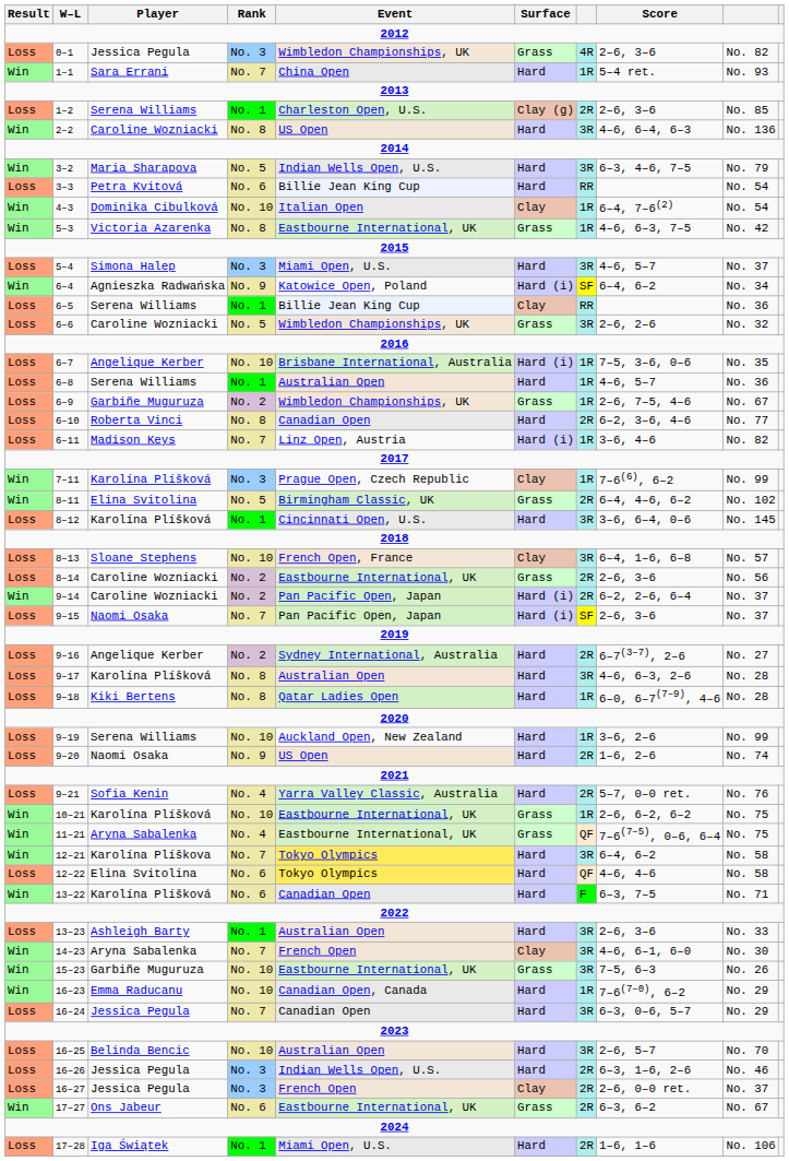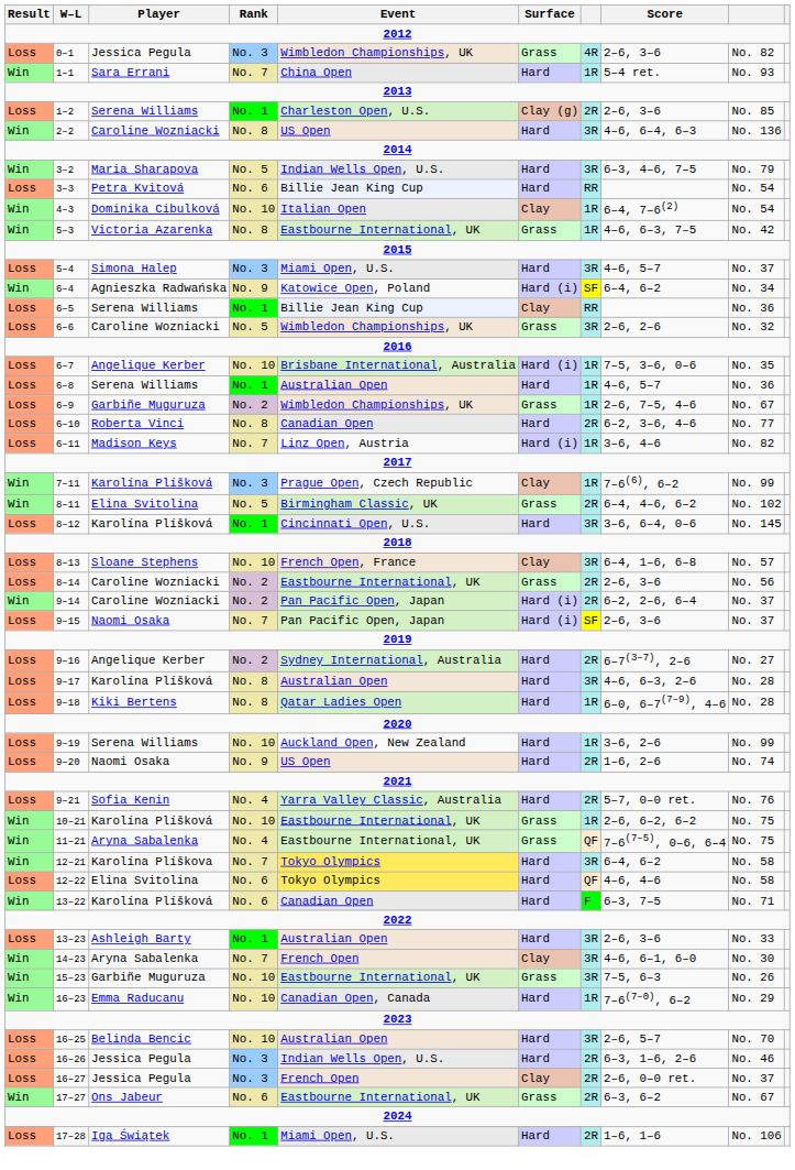 <table class="wikitable sortable">
 <tr>
 <th>Result</th>
 <th class=unsortable>W–L</th>
 <th>Player</th>
 <th>Rank</th>
 <th>Event</th>
 <th>Surface</th>
 <th></th>
 <th class=unsortable>Score</th>
 <th></th>
 <th></th>
 </tr>
 <tr>
 <td colspan="10" style="text-align:center"><strong><a href='#'>2012</a></strong></td>
 </tr>
 <tr>
 <td bgcolor=ffa07a>Loss</td>
 <td><small>0–1</small></td>
 <td> Jessica Pegula</td>
 <td bgcolor=#9cf>No. 3</td>
 <td bgcolor=f3e6d7><a href='#'>Wimbledon Championships</a>, UK</td>
 <td bgcolor=#cfc>Grass</td>
 <td style="background:#afeeee;">4R</td>
 <td>2–6, 3–6</td>
 <td>No. 82</td>
 <td></td>
 </tr>
 <tr>
 <td bgcolor=98FB98>Win</td>
 <td><small>1–1</small></td>
 <td> <a href='#'>Sara Errani</a></td>
 <td style="background:#eee8aa;">No. 7</td>
 <td style="background:#e9e9e9;"><a href='#'>China Open</a></td>
 <td style="background:#ccf;">Hard</td>
 <td style="background:#afeeee;">1R</td>
 <td>5–4 ret.</td>
 <td>No. 93</td>
 <td></td>
 </tr>
 <tr>
 <td colspan="10" style="text-align:center"><strong><a href='#'>2013</a></strong></td>
 </tr>
 <tr>
 <td bgcolor=ffa07a>Loss</td>
 <td><small>1–2</small></td>
 <td> <a href='#'>Serena Williams</a></td>
 <td bgcolor=lime>No. 1</td>
 <td bgcolor=d4f1c5><a href='#'>Charleston Open</a>, U.S.</td>
 <td bgcolor=ebc2af>Clay (g)</td>
 <td style="background:#afeeee;">2R</td>
 <td>2–6, 3–6</td>
 <td>No. 85</td>
 <td></td>
 </tr>
 <tr>
 <td bgcolor=98FB98>Win</td>
 <td><small>2–2</small></td>
 <td> <a href='#'>Caroline Wozniacki</a></td>
 <td style="background:#eee8aa;">No. 8</td>
 <td style="background:#f3e6d7;"><a href='#'>US Open</a></td>
 <td style="background:#ccf;">Hard</td>
 <td style="background:#afeeee;">3R</td>
 <td>4–6, 6–4, 6–3</td>
 <td>No. 136</td>
 <td></td>
 </tr>
 <tr>
 <td colspan="10" style="text-align:center"><strong><a href='#'>2014</a></strong></td>
 </tr>
 <tr>
 <td bgcolor=98FB98>Win</td>
 <td><small>3–2</small></td>
 <td> <a href='#'>Maria Sharapova</a></td>
 <td style="background:#eee8aa;">No. 5</td>
 <td style="background:#e9e9e9;"><a href='#'>Indian Wells Open</a>, U.S.</td>
 <td style="background:#ccf;">Hard</td>
 <td style="background:#afeeee;">3R</td>
 <td>6–3, 4–6, 7–5</td>
 <td>No. 79</td>
 <td></td>
 </tr>
 <tr>
 <td bgcolor=ffa07a>Loss</td>
 <td><small>3–3</small></td>
 <td> <a href='#'>Petra Kvitová</a></td>
 <td bgcolor=#eee8aa>No. 6</td>
 <td bgcolor=ecf2ff>Billie Jean King Cup</td>
 <td bgcolor=#ccf>Hard</td>
 <td style="background:#afeeee;">RR</td>
 <td></td>
 <td>No. 54</td>
 <td></td>
 </tr>
 <tr>
 <td bgcolor=98FB98>Win</td>
 <td><small>4–3</small></td>
 <td> <a href='#'>Dominika Cibulková</a></td>
 <td style="background:#eee8aa;">No. 10</td>
 <td style="background:#e9e9e9;"><a href='#'>Italian Open</a></td>
 <td style="background:#ebc2af;">Clay</td>
 <td style="background:#afeeee;">1R</td>
 <td>6–4, 7–6<sup>(2)</sup></td>
 <td>No. 54</td>
 <td></td>
 </tr>
 <tr>
 <td bgcolor=98FB98>Win</td>
 <td><small>5–3</small></td>
 <td> <a href='#'>Victoria Azarenka</a></td>
 <td style="background:#eee8aa;">No. 8</td>
 <td style="background:#d4f1c5;"><a href='#'>Eastbourne International</a>, UK</td>
 <td style="background:#cfc;">Grass</td>
 <td style="background:#afeeee;">1R</td>
 <td>4–6, 6–3, 7–5</td>
 <td>No. 42</td>
 <td></td>
 </tr>
 <tr>
 <td colspan="10" style="text-align:center"><strong><a href='#'>2015</a></strong></td>
 </tr>
 <tr>
 <td bgcolor=ffa07a>Loss</td>
 <td><small>5–4</small></td>
 <td> <a href='#'>Simona Halep</a></td>
 <td bgcolor=#9cf>No. 3</td>
 <td bgcolor=e9e9e9><a href='#'>Miami Open</a>, U.S.</td>
 <td bgcolor=#ccf>Hard</td>
 <td style="background:#afeeee;">3R</td>
 <td>4–6, 5–7</td>
 <td>No. 37</td>
 <td></td>
 </tr>
 <tr>
 <td bgcolor=98FB98>Win</td>
 <td><small>6–4</small></td>
 <td> Agnieszka Radwańska</td>
 <td style="background:#eee8aa;">No. 9</td>
 <td><a href='#'>Katowice Open</a>, Poland</td>
 <td style="background:#ccf;">Hard (i)</td>
 <td style="background:yellow;">SF</td>
 <td>6–4, 6–2</td>
 <td>No. 34</td>
 <td></td>
 </tr>
 <tr>
 <td bgcolor=ffa07a>Loss</td>
 <td><small>6–5</small></td>
 <td> Serena Williams</td>
 <td bgcolor=lime>No. 1</td>
 <td bgcolor=ecf2ff>Billie Jean King Cup</td>
 <td bgcolor=ebc2af>Clay</td>
 <td style="background:#afeeee;">RR</td>
 <td></td>
 <td>No. 36</td>
 <td></td>
 </tr>
 <tr>
 <td bgcolor=ffa07a>Loss</td>
 <td><small>6–6</small></td>
 <td> Caroline Wozniacki</td>
 <td bgcolor=#eee8aa>No. 5</td>
 <td bgcolor=f3e6d7><a href='#'>Wimbledon Championships</a>, UK</td>
 <td bgcolor=#cfc>Grass</td>
 <td style="background:#afeeee;">3R</td>
 <td>2–6, 2–6</td>
 <td>No. 32</td>
 <td></td>
 </tr>
 <tr>
 <td colspan="10" style="text-align:center"><strong><a href='#'>2016</a></strong></td>
 </tr>
 <tr>
 <td bgcolor=ffa07a>Loss</td>
 <td><small>6–7</small></td>
 <td> <a href='#'>Angelique Kerber</a></td>
 <td bgcolor=#eee8aa>No. 10</td>
 <td bgcolor=d4f1c5><a href='#'>Brisbane International</a>, Australia</td>
 <td bgcolor=#ccf>Hard (i)</td>
 <td style="background:#afeeee;">1R</td>
 <td>7–5, 3–6, 0–6</td>
 <td>No. 35</td>
 <td></td>
 </tr>
 <tr>
 <td bgcolor=ffa07a>Loss</td>
 <td><small>6–8</small></td>
 <td> Serena Williams</td>
 <td bgcolor=lime>No. 1</td>
 <td bgcolor=f3e6d7><a href='#'>Australian Open</a></td>
 <td bgcolor=#ccf>Hard</td>
 <td style="background:#afeeee;">1R</td>
 <td>4–6, 5–7</td>
 <td>No. 36</td>
 <td></td>
 </tr>
 <tr>
 <td bgcolor=ffa07a>Loss</td>
 <td><small>6–9</small></td>
 <td> <a href='#'>Garbiñe Muguruza</a></td>
 <td bgcolor=thistle>No. 2</td>
 <td bgcolor=f3e6d7><a href='#'>Wimbledon Championships</a>, UK</td>
 <td bgcolor=#cfc>Grass</td>
 <td style="background:#afeeee;">1R</td>
 <td>2–6, 7–5, 4–6</td>
 <td>No. 67</td>
 <td></td>
 </tr>
 <tr>
 <td bgcolor=ffa07a>Loss</td>
 <td><small>6–10</small></td>
 <td> <a href='#'>Roberta Vinci</a></td>
 <td bgcolor=#eee8aa>No. 8</td>
 <td bgcolor=e9e9e9><a href='#'>Canadian Open</a></td>
 <td bgcolor=#ccf>Hard</td>
 <td style="background:#afeeee;">2R</td>
 <td>6–2, 3–6, 4–6</td>
 <td>No. 77</td>
 <td></td>
 </tr>
 <tr>
 <td bgcolor=ffa07a>Loss</td>
 <td><small>6–11</small></td>
 <td> <a href='#'>Madison Keys</a></td>
 <td bgcolor=#eee8aa>No. 7</td>
 <td><a href='#'>Linz Open</a>, Austria</td>
 <td bgcolor=#ccf>Hard (i)</td>
 <td style="background:#afeeee;">1R</td>
 <td>3–6, 4–6</td>
 <td>No. 82</td>
 <td></td>
 </tr>
 <tr>
 <td colspan="10" style="text-align:center"><strong><a href='#'>2017</a></strong></td>
 </tr>
 <tr>
 <td bgcolor=98FB98>Win</td>
 <td><small>7–11</small></td>
 <td> <a href='#'>Karolína Plíšková</a></td>
 <td style="background:#9cf;">No. 3</td>
 <td><a href='#'>Prague Open</a>, Czech Republic</td>
 <td bgcolor="EBC2AF">Clay</td>
 <td bgcolor="afeeee">1R</td>
 <td>7–6<sup>(6)</sup>, 6–2</td>
 <td>No. 99</td>
 <td></td>
 </tr>
 <tr>
 <td bgcolor=98FB98>Win</td>
 <td><small>8–11</small></td>
 <td> <a href='#'>Elina Svitolina</a></td>
 <td bgcolor="EEE8AA">No. 5</td>
 <td bgcolor="d4f1c5"><a href='#'>Birmingham Classic</a>, UK</td>
 <td style="background:#cfc;">Grass</td>
 <td bgcolor="afeeee">2R</td>
 <td>6–4, 4–6, 6–2</td>
 <td>No. 102</td>
 <td></td>
 </tr>
 <tr>
 <td bgcolor=ffa07a>Loss</td>
 <td><small>8–12</small></td>
 <td> Karolína Plíšková</td>
 <td bgcolor=lime>No. 1</td>
 <td bgcolor=e9e9e9><a href='#'>Cincinnati Open</a>, U.S.</td>
 <td bgcolor=#ccf>Hard</td>
 <td style="background:#afeeee;">3R</td>
 <td>3–6, 6–4, 0–6</td>
 <td>No. 145</td>
 <td></td>
 </tr>
 <tr>
 <td colspan="10" style="text-align:center"><strong><a href='#'>2018</a></strong></td>
 </tr>
 <tr>
 <td bgcolor=ffa07a>Loss</td>
 <td><small>8–13</small></td>
 <td> <a href='#'>Sloane Stephens</a></td>
 <td bgcolor=#eee8aa>No. 10</td>
 <td bgcolor=f3e6d7><a href='#'>French Open</a>, France</td>
 <td bgcolor=ebc2af>Clay</td>
 <td style="background:#afeeee;">3R</td>
 <td>6–4, 1–6, 6–8</td>
 <td>No. 57</td>
 <td></td>
 </tr>
 <tr>
 <td bgcolor=ffa07a>Loss</td>
 <td><small>8–14</small></td>
 <td> Caroline Wozniacki</td>
 <td bgcolor=thistle>No. 2</td>
 <td bgcolor=d4f1c5><a href='#'>Eastbourne International</a>, UK</td>
 <td bgcolor=#cfc>Grass</td>
 <td style="background:#afeeee;">2R</td>
 <td>2–6, 3–6</td>
 <td>No. 56</td>
 <td></td>
 </tr>
 <tr>
 <td bgcolor=98FB98>Win</td>
 <td><small>9–14</small></td>
 <td> Caroline Wozniacki</td>
 <td style="background:thistle;">No. 2</td>
 <td style="background:#d4f1c5;"><a href='#'>Pan Pacific Open</a>, Japan</td>
 <td style="background:#ccf;">Hard (i)</td>
 <td style="background:#afeeee;">2R</td>
 <td>6–2, 2–6, 6–4</td>
 <td>No. 37</td>
 <td></td>
 </tr>
 <tr>
 <td bgcolor=ffa07a>Loss</td>
 <td><small>9–15</small></td>
 <td> <a href='#'>Naomi Osaka</a></td>
 <td bgcolor=#eee8aa>No. 7</td>
 <td bgcolor=d4f1c5>Pan Pacific Open, Japan</td>
 <td bgcolor=#ccf>Hard (i)</td>
 <td style="background:yellow;">SF</td>
 <td>2–6, 3–6</td>
 <td>No. 37</td>
 <td></td>
 </tr>
 <tr>
 <td colspan="10" style="text-align:center"><strong><a href='#'>2019</a></strong></td>
 </tr>
 <tr>
 <td bgcolor=ffa07a>Loss</td>
 <td><small>9–16</small></td>
 <td> Angelique Kerber</td>
 <td bgcolor=thistle>No. 2</td>
 <td bgcolor=d4f1c5><a href='#'>Sydney International</a>, Australia</td>
 <td bgcolor=#ccf>Hard</td>
 <td style="background:#afeeee;">2R</td>
 <td>6–7<sup>(3–7)</sup>, 2–6</td>
 <td>No. 27</td>
 <td></td>
 </tr>
 <tr>
 <td bgcolor=ffa07a>Loss</td>
 <td><small>9–17</small></td>
 <td> Karolína Plíšková</td>
 <td bgcolor=#eee8aa>No. 8</td>
 <td bgcolor=f3e6d7><a href='#'>Australian Open</a></td>
 <td bgcolor=#ccf>Hard</td>
 <td style="background:#afeeee;">3R</td>
 <td>4–6, 6–3, 2–6</td>
 <td>No. 28</td>
 <td></td>
 </tr>
 <tr>
 <td bgcolor=ffa07a>Loss</td>
 <td><small>9–18</small></td>
 <td> <a href='#'>Kiki Bertens</a></td>
 <td bgcolor=#eee8aa>No. 8</td>
 <td bgcolor=d4f1c5><a href='#'>Qatar Ladies Open</a></td>
 <td bgcolor=#ccf>Hard</td>
 <td style="background:#afeeee;">1R</td>
 <td>6–0, 6–7<sup>(7–9)</sup>, 4–6</td>
 <td>No. 28</td>
 <td></td>
 </tr>
 <tr>
 <td colspan="10" style="text-align:center"><strong><a href='#'>2020</a></strong></td>
 </tr>
 <tr>
 <td bgcolor=ffa07a>Loss</td>
 <td><small>9–19</small></td>
 <td> Serena Williams</td>
 <td bgcolor=#eee8aa>No. 10</td>
 <td><a href='#'>Auckland Open</a>, New Zealand</td>
 <td bgcolor=#ccf>Hard</td>
 <td style="background:#afeeee;">1R</td>
 <td>3–6, 2–6</td>
 <td>No. 99</td>
 <td></td>
 </tr>
 <tr>
 <td bgcolor=ffa07a>Loss</td>
 <td><small>9–20</small></td>
 <td> Naomi Osaka</td>
 <td bgcolor=#eee8aa>No. 9</td>
 <td bgcolor=f3e6d7><a href='#'>US Open</a></td>
 <td bgcolor=#ccf>Hard</td>
 <td style="background:#afeeee;">2R</td>
 <td>1–6, 2–6</td>
 <td>No. 74</td>
 <td></td>
 </tr>
 <tr>
 <td colspan="10" style="text-align:center;" ;><strong><a href='#'>2021</a></strong></td>
 </tr>
 <tr>
 <td bgcolor=ffa07a>Loss</td>
 <td><small>9–21</small></td>
 <td> <a href='#'>Sofia Kenin</a></td>
 <td bgcolor=#eee8aa>No. 4</td>
 <td bgcolor=d4f1c5><a href='#'>Yarra Valley Classic</a>, Australia</td>
 <td bgcolor=#ccf>Hard</td>
 <td style="background:#afeeee;">2R</td>
 <td>5–7, 0–0 ret.</td>
 <td>No. 76</td>
 <td></td>
 </tr>
 <tr>
 <td bgcolor=98FB98>Win</td>
 <td><small>10–21</small></td>
 <td> Karolína Plíšková</td>
 <td bgcolor="EEE8AA">No. 10</td>
 <td style="background:#d4f1c5;"><a href='#'>Eastbourne International</a>, UK</td>
 <td style="background:#cfc;">Grass</td>
 <td bgcolor="afeeee">1R</td>
 <td>2–6, 6–2, 6–2</td>
 <td>No. 75</td>
 <td></td>
 </tr>
 <tr>
 <td bgcolor=98FB98>Win</td>
 <td><small>11–21</small></td>
 <td> <a href='#'>Aryna Sabalenka</a></td>
 <td bgcolor="EEE8AA">No. 4</td>
 <td style="background:#d4f1c5">Eastbourne International, UK</td>
 <td style="background:#cfc;">Grass</td>
 <td bgcolor="ffebcd">QF</td>
 <td>7–6<sup>(7–5)</sup>, 0–6, 6–4</td>
 <td>No. 75</td>
 <td></td>
 </tr>
 <tr>
 <td bgcolor=98FB98>Win</td>
 <td><small>12–21</small></td>
 <td> Karolína Plíškova</td>
 <td bgcolor="eee8AA">No. 7</td>
 <td bgcolor="FFEA5C"><a href='#'>Tokyo Olympics</a></td>
 <td bgcolor="CCCCFF">Hard</td>
 <td bgcolor="afeeee">3R</td>
 <td>6–4, 6–2</td>
 <td>No. 58</td>
 <td></td>
 </tr>
 <tr>
 <td bgcolor=ffa07a>Loss</td>
 <td><small>12–22</small></td>
 <td> Elina Svitolina</td>
 <td bgcolor=#eee8aa>No. 6</td>
 <td bgcolor="FFEA5C">Tokyo Olympics</td>
 <td bgcolor=#ccf>Hard</td>
 <td style="background:#ffebcd;">QF</td>
 <td>4–6, 4–6</td>
 <td>No. 58</td>
 <td></td>
 </tr>
 <tr>
 <td bgcolor=98FB98>Win</td>
 <td><small>13–22</small></td>
 <td> Karolína Plíšková</td>
 <td bgcolor="eee8AA">No. 6</td>
 <td bgcolor="E9E9E9"><a href='#'>Canadian Open</a></td>
 <td bgcolor="CCCCFF">Hard</td>
 <td bgcolor="lime">F</td>
 <td>6–3, 7–5</td>
 <td>No. 71</td>
 <td></td>
 </tr>
 <tr>
 <td colspan="10" style="text-align:center;" ;><strong><a href='#'>2022</a></strong></td>
 </tr>
 <tr>
 <td bgcolor=ffa07a>Loss</td>
 <td><small>13–23</small></td>
 <td> <a href='#'>Ashleigh Barty</a></td>
 <td bgcolor=lime>No. 1</td>
 <td bgcolor=f3e6d7><a href='#'>Australian Open</a></td>
 <td bgcolor=#ccf>Hard</td>
 <td style="background:#afeeee;">3R</td>
 <td>2–6, 3–6</td>
 <td>No. 33</td>
 <td></td>
 </tr>
 <tr>
 <td bgcolor=98FB98>Win</td>
 <td><small>14–23</small></td>
 <td> Aryna Sabalenka</td>
 <td bgcolor="EEE8AA">No. 7</td>
 <td style="background:#f3e6d7;"><a href='#'>French Open</a></td>
 <td style="background:#ebc2af;">Clay</td>
 <td bgcolor="afeeee">3R</td>
 <td>4–6, 6–1, 6–0</td>
 <td>No. 30</td>
 <td></td>
 </tr>
 <tr>
 <td bgcolor=98FB98>Win</td>
 <td><small>15–23</small></td>
 <td> Garbiñe Muguruza</td>
 <td bgcolor="EEE8AA">No. 10</td>
 <td bgcolor="d4f1c5"><a href='#'>Eastbourne International</a>, UK</td>
 <td bgcolor="ccffcc">Grass</td>
 <td bgcolor="afeeee">3R</td>
 <td>7–5, 6–3</td>
 <td>No. 26</td>
 <td></td>
 </tr>
 <tr>
 <td bgcolor=98FB98>Win</td>
 <td><small>16–23</small></td>
 <td> <a href='#'>Emma Raducanu</a></td>
 <td bgcolor="EEE8AA">No. 10</td>
 <td bgcolor="E9E9E9"><a href='#'>Canadian Open</a>, Canada</td>
 <td bgcolor="CCCCFF">Hard</td>
 <td bgcolor="afeeee">1R</td>
 <td>7–6<sup>(7–0)</sup>, 6–2</td>
 <td>No. 29</td>
 <td></td>
 </tr>
 <tr>
-<td bgcolor=ffa07a>Loss</td>
-<td><small>16–24</small></td>
-<td> <a href='#'>Jessica Pegula</a></td>
-<td bgcolor=#eee8aa>No. 7</td>
-<td bgcolor=e9e9e9>Canadian Open</td>
-<td bgcolor=#ccf>Hard</td>
-<td style="background:#afeeee;">3R</td>
-<td>6–3, 0–6, 5–7</td>
-<td>No. 29</td>
-<td></td>
-</tr>
-<tr>
 <td colspan="10" style="text-align:center"><strong><a href='#'>2023</a></strong></td>
 </tr>
 <tr>
 <td bgcolor=ffa07a>Loss</td>
 <td><small>16–25</small></td>
 <td> <a href='#'>Belinda Bencic</a></td>
 <td bgcolor=#eee8aa>No. 10</td>
 <td bgcolor=f3e6d7><a href='#'>Australian Open</a></td>
 <td bgcolor=#ccf>Hard</td>
 <td style="background:#afeeee;">3R</td>
 <td>2–6, 5–7</td>
 <td>No. 70</td>
 <td></td>
 </tr>
 <tr>
 <td bgcolor=ffa07a>Loss</td>
 <td><small>16–26</small></td>
 <td> Jessica Pegula</td>
 <td bgcolor=#9cf>No. 3</td>
 <td bgcolor=e9e9e9><a href='#'>Indian Wells Open</a>, U.S.</td>
 <td bgcolor=#ccf>Hard</td>
 <td style="background:#afeeee;">2R</td>
 <td>6–3, 1–6, 2–6</td>
 <td>No. 46</td>
 <td></td>
 </tr>
 <tr>
 <td bgcolor=ffa07a>Loss</td>
 <td><small>16–27</small></td>
 <td> Jessica Pegula</td>
 <td bgcolor=#9cf>No. 3</td>
 <td bgcolor=f3e6d7><a href='#'>French Open</a></td>
 <td bgcolor=ebc2af>Clay</td>
 <td style="background:#afeeee;">2R</td>
 <td>2–6, 0–0 ret.</td>
 <td>No. 37</td>
 <td></td>
 </tr>
 <tr>
 <td bgcolor=98FB98>Win</td>
 <td><small>17–27</small></td>
 <td> <a href='#'>Ons Jabeur</a></td>
 <td bgcolor=#eee8aa>No. 6</td>
 <td bgcolor=d4f1c5><a href='#'>Eastbourne International</a>, UK</td>
 <td bgcolor=#cfc>Grass</td>
 <td style="background:#afeeee;">2R</td>
 <td>6–3, 6–2</td>
 <td>No. 67</td>
 <td></td>
 </tr>
 <tr>
 <td colspan="10" style="text-align:center;" ;><strong><a href='#'>2024</a></strong></td>
 </tr>
 <tr>
 <td bgcolor=ffa07a>Loss</td>
 <td><small>17–28</small></td>
 <td> <a href='#'>Iga Świątek</a></td>
 <td bgcolor=lime>No. 1</td>
 <td bgcolor=e9e9e9><a href='#'>Miami Open</a>, U.S.</td>
 <td bgcolor=#ccf>Hard</td>
 <td style="background:#afeeee;">2R</td>
 <td>1–6, 1–6</td>
 <td>No. 106</td>
 <td></td>
 </tr>
 </table>
